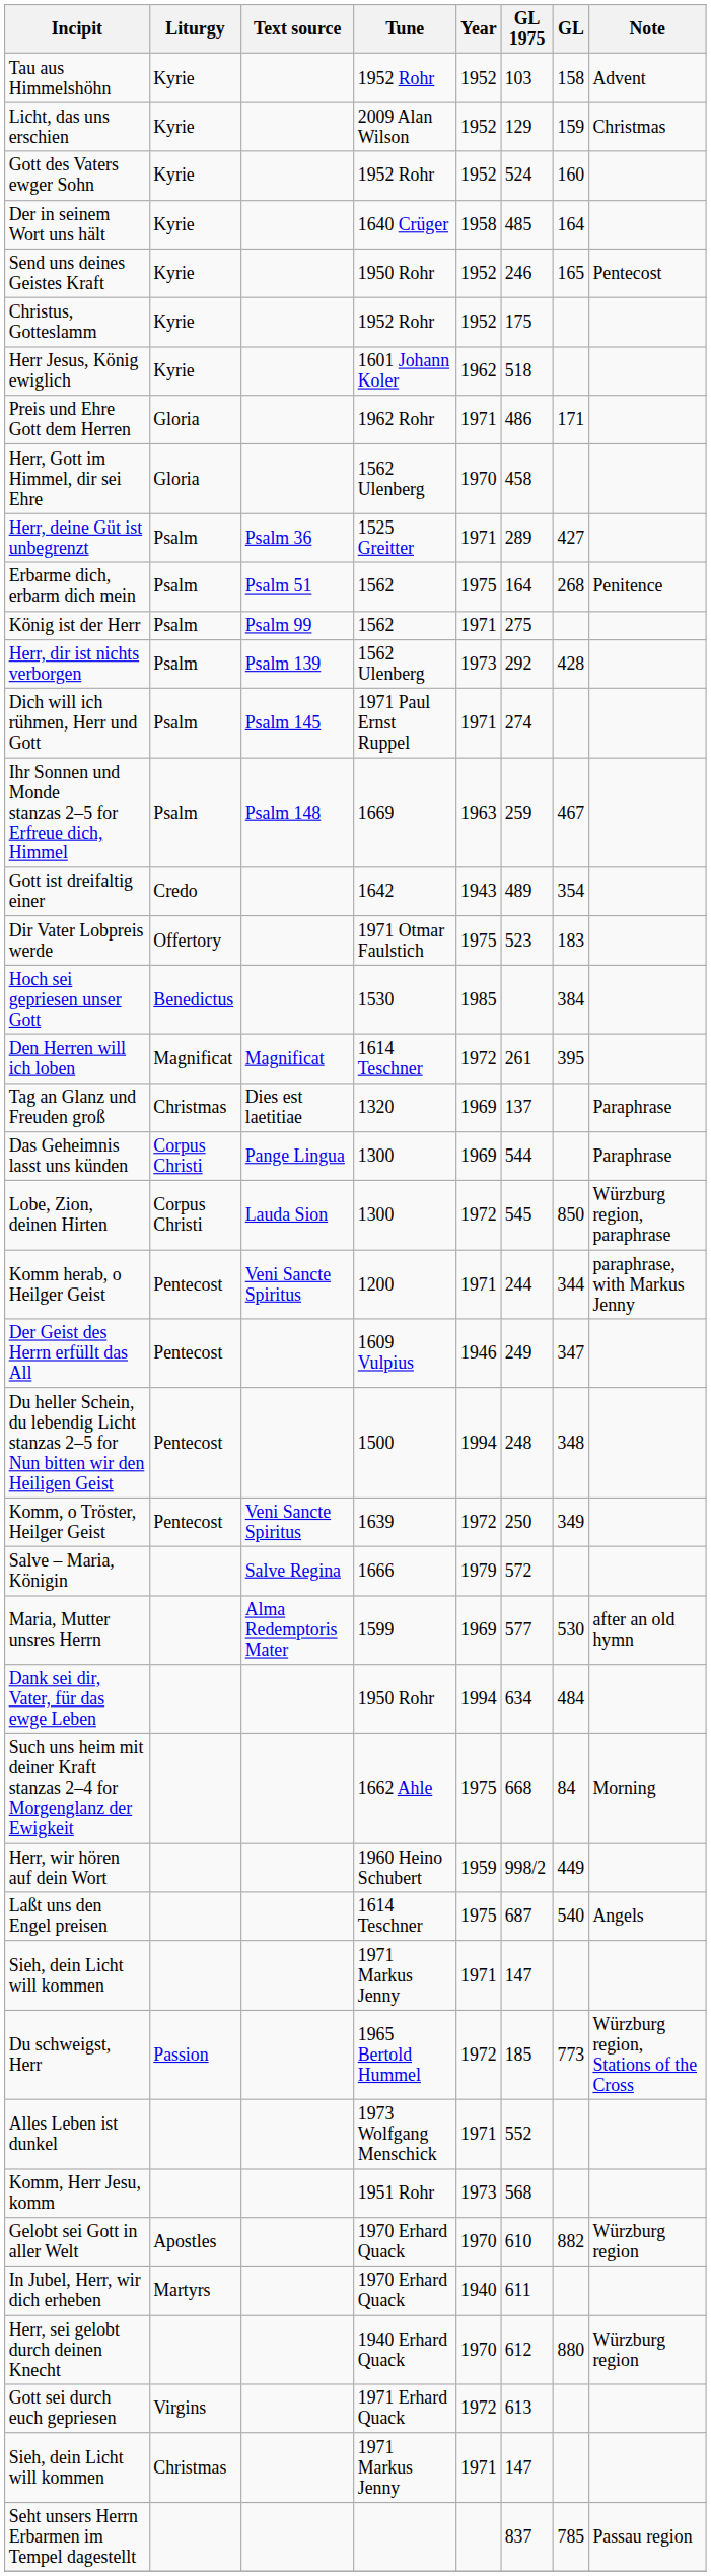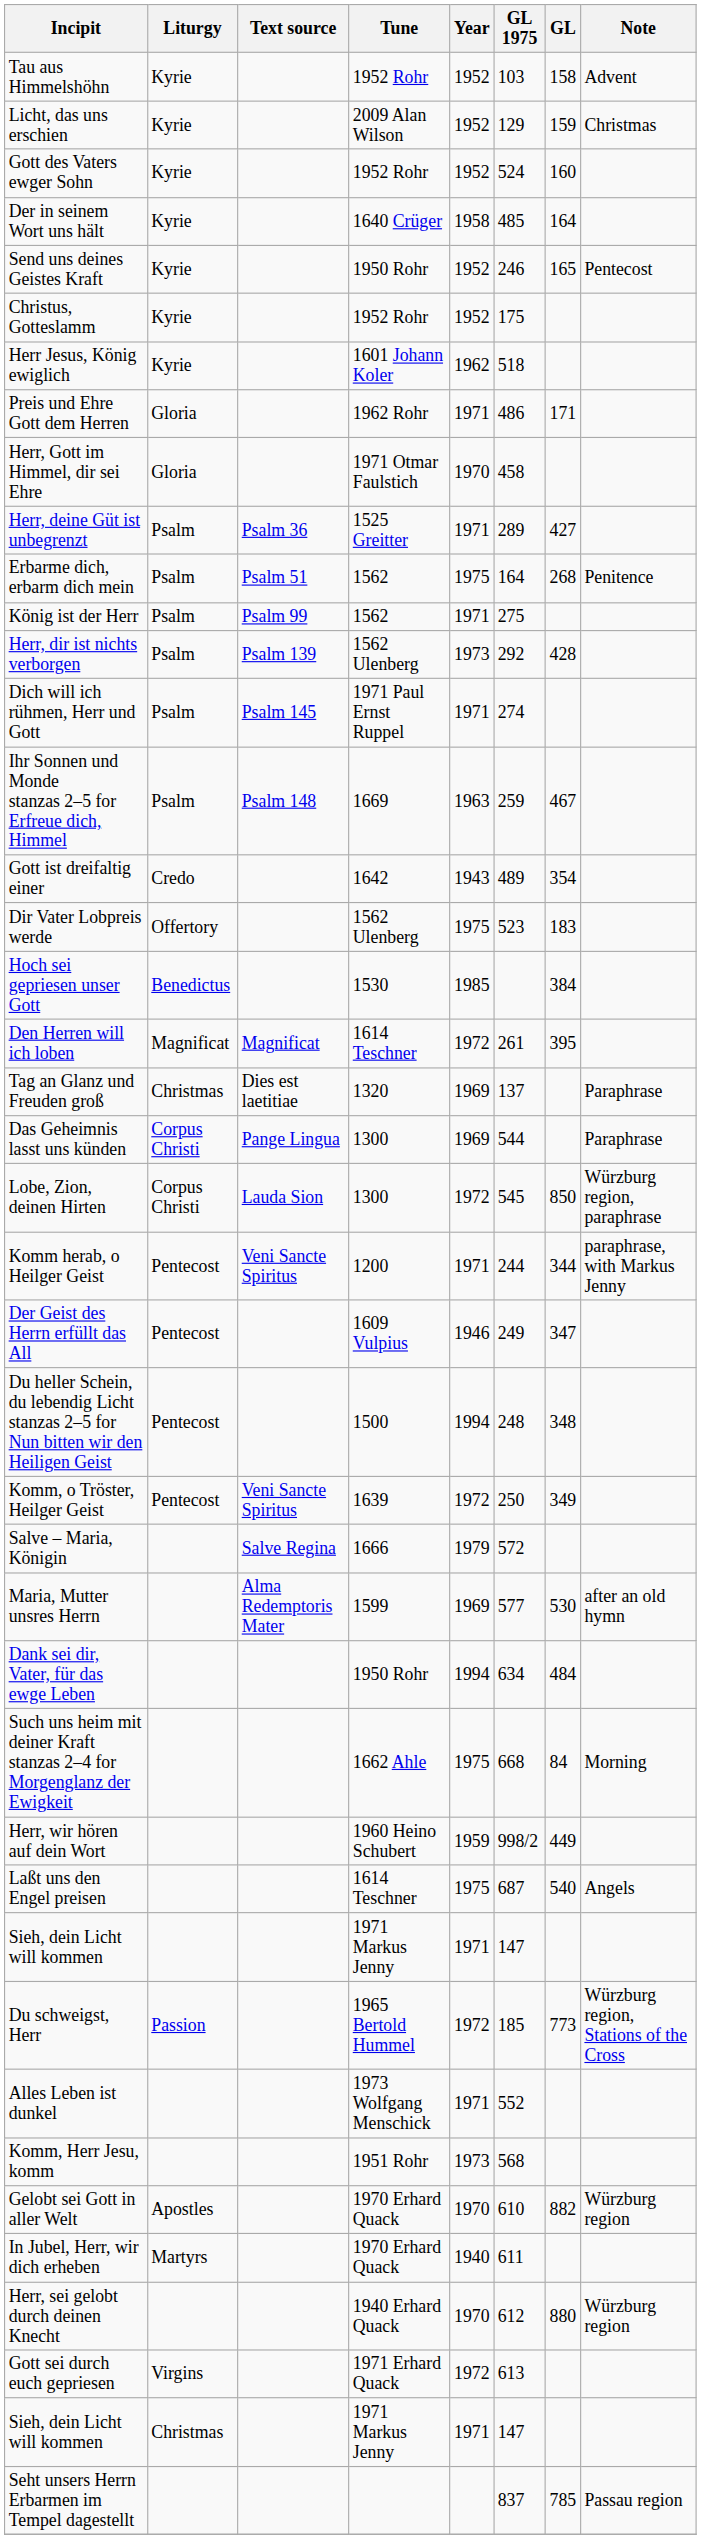 <table class="wikitable sortable" style="margin-right: 0;">
 <tr>
 <th>Incipit</th>
 <th>Liturgy</th>
 <th>Text source</th>
 <th>Tune</th>
 <th>Year</th>
 <th>GL 1975</th>
 <th>GL</th>
 <th>Note</th>
 </tr>
 <tr>
 <td>Tau aus Himmelshöhn</td>
 <td>Kyrie</td>
 <td></td>
 <td>1952 <a href='#'>Rohr</a></td>
 <td>1952</td>
 <td>103</td>
 <td>158</td>
 <td>Advent</td>
 </tr>
 <tr>
 <td>Licht, das uns erschien</td>
 <td>Kyrie</td>
 <td></td>
 <td>2009 Alan Wilson</td>
 <td>1952</td>
 <td>129</td>
 <td>159</td>
 <td>Christmas</td>
 </tr>
 <tr>
 <td>Gott des Vaters ewger Sohn</td>
 <td>Kyrie</td>
 <td></td>
 <td>1952 Rohr</td>
 <td>1952</td>
 <td>524</td>
 <td>160</td>
 <td></td>
 </tr>
 <tr>
 <td>Der in seinem Wort uns hält</td>
 <td>Kyrie</td>
 <td></td>
 <td>1640 <a href='#'>Crüger</a></td>
 <td>1958</td>
 <td>485</td>
 <td>164</td>
 <td></td>
 </tr>
 <tr>
 <td>Send uns deines Geistes Kraft</td>
 <td>Kyrie</td>
 <td></td>
 <td>1950 Rohr</td>
 <td>1952</td>
 <td>246</td>
 <td>165</td>
 <td>Pentecost</td>
 </tr>
 <tr>
 <td>Christus, Gotteslamm</td>
 <td>Kyrie</td>
 <td></td>
 <td>1952 Rohr</td>
 <td>1952</td>
 <td>175</td>
 <td></td>
 <td></td>
 </tr>
 <tr>
 <td>Herr Jesus, König ewiglich</td>
 <td>Kyrie</td>
 <td></td>
 <td>1601 <a href='#'>Johann Koler</a></td>
 <td>1962</td>
 <td>518</td>
 <td></td>
 <td></td>
 </tr>
 <tr>
 <td>Preis und Ehre Gott dem Herren</td>
 <td>Gloria</td>
 <td></td>
 <td>1962 Rohr</td>
 <td>1971</td>
 <td>486</td>
 <td>171</td>
 <td></td>
 </tr>
 <tr>
 <td>Herr, Gott im Himmel, dir sei Ehre</td>
 <td>Gloria</td>
 <td></td>
-<td>1562 Ulenberg</td>
+<td>1971 Otmar Faulstich</td>
 <td>1970</td>
 <td>458</td>
 <td></td>
 <td></td>
 </tr>
 <tr>
 <td><a href='#'>Herr, deine Güt ist unbegrenzt</a></td>
 <td>Psalm</td>
 <td><a href='#'>Psalm 36</a></td>
 <td>1525 <a href='#'>Greitter</a></td>
 <td>1971</td>
 <td>289</td>
 <td>427</td>
 <td></td>
 </tr>
 <tr>
 <td>Erbarme dich, erbarm dich mein</td>
 <td>Psalm</td>
 <td><a href='#'>Psalm 51</a></td>
 <td>1562 </td>
 <td>1975</td>
 <td>164</td>
 <td>268</td>
 <td>Penitence</td>
 </tr>
 <tr>
 <td>König ist der Herr</td>
 <td>Psalm</td>
 <td><a href='#'>Psalm 99</a></td>
 <td>1562</td>
 <td>1971</td>
 <td>275</td>
 <td></td>
 <td></td>
 </tr>
 <tr>
 <td><a href='#'>Herr, dir ist nichts verborgen</a></td>
 <td>Psalm</td>
 <td><a href='#'>Psalm 139</a></td>
 <td>1562 Ulenberg</td>
 <td>1973</td>
 <td>292</td>
 <td>428</td>
 <td></td>
 </tr>
 <tr>
 <td>Dich will ich rühmen, Herr und Gott</td>
 <td>Psalm</td>
 <td><a href='#'>Psalm 145</a></td>
 <td>1971 Paul Ernst Ruppel</td>
 <td>1971</td>
 <td>274</td>
 <td></td>
 <td></td>
 </tr>
 <tr>
 <td>Ihr Sonnen und Monde<br> stanzas 2–5 for <a href='#'>Erfreue dich, Himmel</a></td>
 <td>Psalm</td>
 <td><a href='#'>Psalm 148</a></td>
 <td>1669</td>
 <td>1963</td>
 <td>259</td>
 <td>467</td>
 <td></td>
 </tr>
 <tr>
 <td>Gott ist dreifaltig einer</td>
 <td>Credo</td>
 <td></td>
 <td>1642</td>
 <td>1943</td>
 <td>489</td>
 <td>354</td>
 <td></td>
 </tr>
 <tr>
 <td>Dir Vater Lobpreis werde</td>
 <td>Offertory</td>
 <td></td>
-<td>1971 Otmar Faulstich</td>
+<td>1562 Ulenberg</td>
 <td>1975</td>
 <td>523</td>
 <td>183</td>
 <td></td>
 </tr>
 <tr>
 <td><a href='#'>Hoch sei gepriesen unser Gott</a></td>
 <td><a href='#'>Benedictus</a></td>
 <td></td>
 <td>1530</td>
 <td>1985</td>
 <td></td>
 <td>384</td>
 <td></td>
 </tr>
 <tr>
 <td><a href='#'>Den Herren will ich loben</a></td>
 <td>Magnificat</td>
 <td><a href='#'>Magnificat</a></td>
 <td>1614 <a href='#'>Teschner</a></td>
 <td>1972</td>
 <td>261</td>
 <td>395</td>
 <td></td>
 </tr>
 <tr>
 <td>Tag an Glanz und Freuden groß</td>
 <td>Christmas</td>
 <td>Dies est laetitiae</td>
 <td>1320</td>
 <td>1969</td>
 <td>137</td>
 <td></td>
 <td>Paraphrase</td>
 </tr>
 <tr>
 <td>Das Geheimnis lasst uns künden</td>
 <td><a href='#'>Corpus Christi</a></td>
 <td><a href='#'>Pange Lingua</a></td>
 <td>1300</td>
 <td>1969</td>
 <td>544</td>
 <td></td>
 <td>Paraphrase</td>
 </tr>
 <tr>
 <td>Lobe, Zion, deinen Hirten</td>
 <td>Corpus Christi</td>
 <td><a href='#'>Lauda Sion</a></td>
 <td>1300</td>
 <td>1972</td>
 <td>545</td>
 <td>850</td>
 <td>Würzburg region, paraphrase</td>
 </tr>
 <tr>
 <td>Komm herab, o Heilger Geist</td>
 <td>Pentecost</td>
 <td><a href='#'>Veni Sancte Spiritus</a></td>
 <td>1200</td>
 <td>1971</td>
 <td>244</td>
 <td>344</td>
 <td>paraphrase, with Markus Jenny</td>
 </tr>
 <tr>
 <td><a href='#'>Der Geist des Herrn erfüllt das All</a></td>
 <td>Pentecost</td>
 <td></td>
 <td>1609 <a href='#'>Vulpius</a></td>
 <td>1946</td>
 <td>249</td>
 <td>347</td>
 <td></td>
 </tr>
 <tr>
 <td>Du heller Schein, du lebendig Licht<br> stanzas 2–5 for <a href='#'>Nun bitten wir den Heiligen Geist</a></td>
 <td>Pentecost</td>
 <td></td>
 <td>1500</td>
 <td>1994</td>
 <td>248</td>
 <td>348</td>
 <td></td>
 </tr>
 <tr>
 <td>Komm, o Tröster, Heilger Geist</td>
 <td>Pentecost</td>
 <td><a href='#'>Veni Sancte Spiritus</a></td>
 <td>1639</td>
 <td>1972</td>
 <td>250</td>
 <td>349</td>
 <td></td>
 </tr>
 <tr>
 <td>Salve – Maria, Königin</td>
 <td></td>
 <td><a href='#'>Salve Regina</a></td>
 <td>1666</td>
 <td>1979</td>
 <td>572</td>
 <td></td>
 <td></td>
 </tr>
 <tr>
 <td>Maria, Mutter unsres Herrn</td>
 <td></td>
 <td><a href='#'>Alma Redemptoris Mater</a></td>
 <td>1599</td>
 <td>1969</td>
 <td>577</td>
 <td>530</td>
 <td>after an old hymn</td>
 </tr>
 <tr>
 <td><a href='#'>Dank sei dir, Vater, für das ewge Leben</a></td>
 <td></td>
 <td></td>
 <td>1950 Rohr</td>
 <td>1994</td>
 <td>634</td>
 <td>484</td>
 <td></td>
 </tr>
 <tr>
 <td>Such uns heim mit deiner Kraft<br> stanzas 2–4 for <a href='#'>Morgenglanz der Ewigkeit</a></td>
 <td></td>
 <td></td>
 <td>1662 <a href='#'>Ahle</a></td>
 <td>1975</td>
 <td>668</td>
 <td>84</td>
 <td>Morning</td>
 </tr>
 <tr>
 <td>Herr, wir hören auf dein Wort</td>
 <td></td>
 <td></td>
 <td>1960 Heino Schubert</td>
 <td>1959</td>
 <td>998/2</td>
 <td>449</td>
 <td></td>
 </tr>
 <tr>
 <td>Laßt uns den Engel preisen</td>
 <td></td>
 <td></td>
 <td>1614 Teschner</td>
 <td>1975</td>
 <td>687</td>
 <td>540</td>
 <td>Angels</td>
 </tr>
 <tr>
 <td>Sieh, dein Licht will kommen</td>
 <td></td>
 <td></td>
 <td>1971 Markus Jenny</td>
 <td>1971</td>
 <td>147</td>
 <td></td>
 <td></td>
 </tr>
 <tr>
 <td>Du schweigst, Herr</td>
 <td><a href='#'>Passion</a></td>
 <td></td>
 <td>1965 <a href='#'>Bertold Hummel</a></td>
 <td>1972</td>
 <td>185</td>
 <td>773</td>
 <td>Würzburg region, <a href='#'>Stations of the Cross</a></td>
 </tr>
 <tr>
 <td>Alles Leben ist dunkel</td>
 <td></td>
 <td></td>
 <td>1973 Wolfgang Menschick</td>
 <td>1971</td>
 <td>552</td>
 <td></td>
 <td></td>
 </tr>
 <tr>
 <td>Komm, Herr Jesu, komm</td>
 <td></td>
 <td></td>
 <td>1951 Rohr</td>
 <td>1973</td>
 <td>568</td>
 <td></td>
 <td></td>
 </tr>
 <tr>
 <td>Gelobt sei Gott in aller Welt</td>
 <td>Apostles</td>
 <td></td>
 <td>1970 Erhard Quack</td>
 <td>1970</td>
 <td>610</td>
 <td>882</td>
 <td>Würzburg region</td>
 </tr>
 <tr>
 <td>In Jubel, Herr, wir dich erheben</td>
 <td>Martyrs</td>
 <td></td>
 <td>1970 Erhard Quack</td>
 <td>1940</td>
 <td>611</td>
 <td></td>
 <td></td>
 </tr>
 <tr>
 <td>Herr, sei gelobt durch deinen Knecht</td>
 <td></td>
 <td></td>
 <td>1940 Erhard Quack</td>
 <td>1970</td>
 <td>612</td>
 <td>880</td>
 <td>Würzburg region</td>
 </tr>
 <tr>
 <td>Gott sei durch euch gepriesen</td>
 <td>Virgins</td>
 <td></td>
 <td>1971 Erhard Quack</td>
 <td>1972</td>
 <td>613</td>
 <td></td>
 <td></td>
 </tr>
 <tr>
 <td>Sieh, dein Licht will kommen</td>
 <td>Christmas</td>
 <td></td>
 <td>1971 Markus Jenny</td>
 <td>1971</td>
 <td>147</td>
 <td></td>
 <td></td>
 </tr>
 <tr>
 <td>Seht unsers Herrn Erbarmen im Tempel dagestellt</td>
 <td></td>
 <td></td>
 <td></td>
 <td></td>
 <td>837</td>
 <td>785</td>
 <td>Passau region</td>
 </tr>
 <tr>
 </tr>
 </table>
